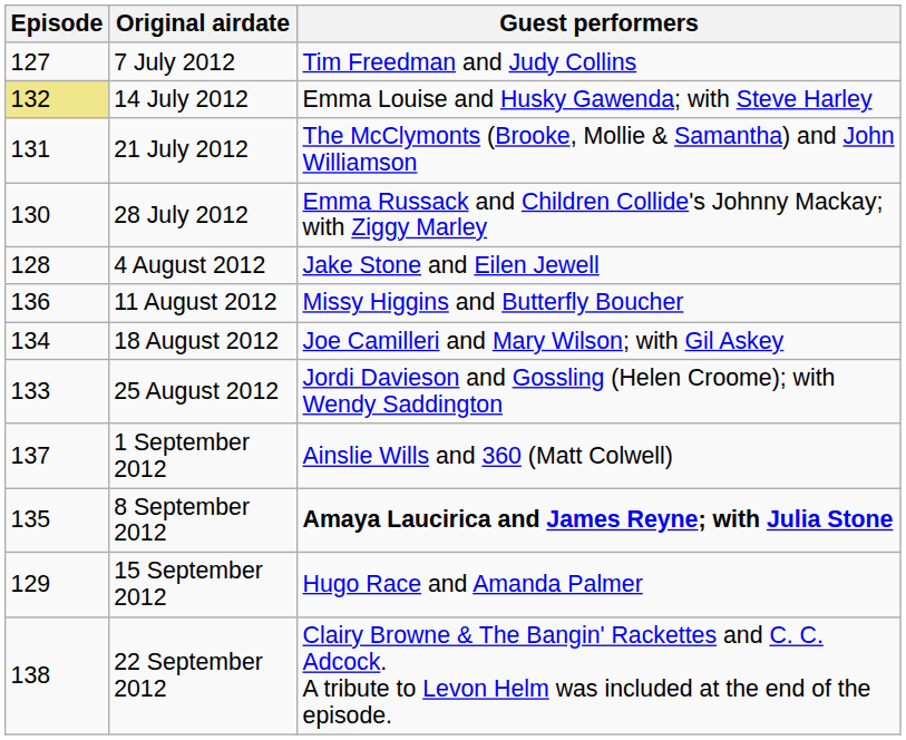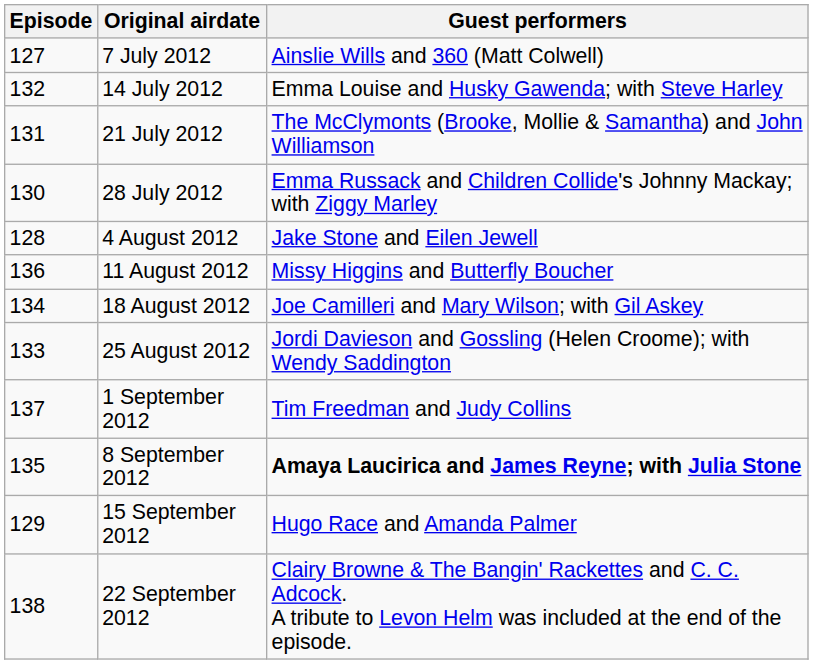 <table class="wikitable sortable">
 <tr>
 <th width="60px">Episode</th>
 <th width="120px">Original airdate</th>
 <th width="400px" class="unsortable">Guest performers</th>
 </tr>
 <tr>
 <td>127</td>
 <td>7 July 2012</td>
-<td><a href='#'>Tim Freedman</a> and <a href='#'>Judy Collins</a></td>
+<td><a href='#'>Ainslie Wills</a> and <a href='#'>360</a> (Matt Colwell)</td>
 </tr>
 <tr>
-<td style="background: khaki;">132</td>
+<td>132</td>
 <td>14 July 2012</td>
 <td>Emma Louise and <a href='#'>Husky Gawenda</a>; with <a href='#'>Steve Harley</a></td>
 </tr>
 <tr>
 <td>131</td>
 <td>21 July 2012</td>
 <td><a href='#'>The McClymonts</a> (<a href='#'>Brooke</a>, Mollie & <a href='#'>Samantha</a>) and <a href='#'>John Williamson</a></td>
 </tr>
 <tr>
 <td>130</td>
 <td>28 July 2012</td>
 <td><a href='#'>Emma Russack</a> and <a href='#'>Children Collide</a>'s Johnny Mackay; with <a href='#'>Ziggy Marley</a></td>
 </tr>
 <tr>
 <td>128</td>
 <td>4 August 2012</td>
 <td><a href='#'>Jake Stone</a> and <a href='#'>Eilen Jewell</a></td>
 </tr>
 <tr>
 <td>136</td>
 <td>11 August 2012</td>
 <td><a href='#'>Missy Higgins</a> and <a href='#'>Butterfly Boucher</a></td>
 </tr>
 <tr>
 <td>134</td>
 <td>18 August 2012</td>
 <td><a href='#'>Joe Camilleri</a> and <a href='#'>Mary Wilson</a>; with <a href='#'>Gil Askey</a></td>
 </tr>
 <tr>
 <td>133</td>
 <td>25 August 2012</td>
 <td><a href='#'>Jordi Davieson</a> and <a href='#'>Gossling</a> (Helen Croome); with <a href='#'>Wendy Saddington</a></td>
 </tr>
 <tr>
 <td>137</td>
 <td>1 September 2012</td>
-<td><a href='#'>Ainslie Wills</a> and <a href='#'>360</a> (Matt Colwell)</td>
+<td><a href='#'>Tim Freedman</a> and <a href='#'>Judy Collins</a></td>
 </tr>
 <tr>
 <td>135</td>
 <td>8 September 2012</td>
 <td><strong>Amaya Laucirica and <a href='#'>James Reyne</a>; with <a href='#'>Julia Stone</a></strong></td>
 </tr>
 <tr>
 <td>129</td>
 <td>15 September 2012</td>
 <td><a href='#'>Hugo Race</a> and <a href='#'>Amanda Palmer</a></td>
 </tr>
 <tr>
 <td>138</td>
 <td>22 September 2012</td>
 <td><a href='#'>Clairy Browne & The Bangin' Rackettes</a> and <a href='#'>C. C. Adcock</a>.<br>A tribute to <a href='#'>Levon Helm</a> was included at the end of the episode.</td>
 </tr>
 </table>
